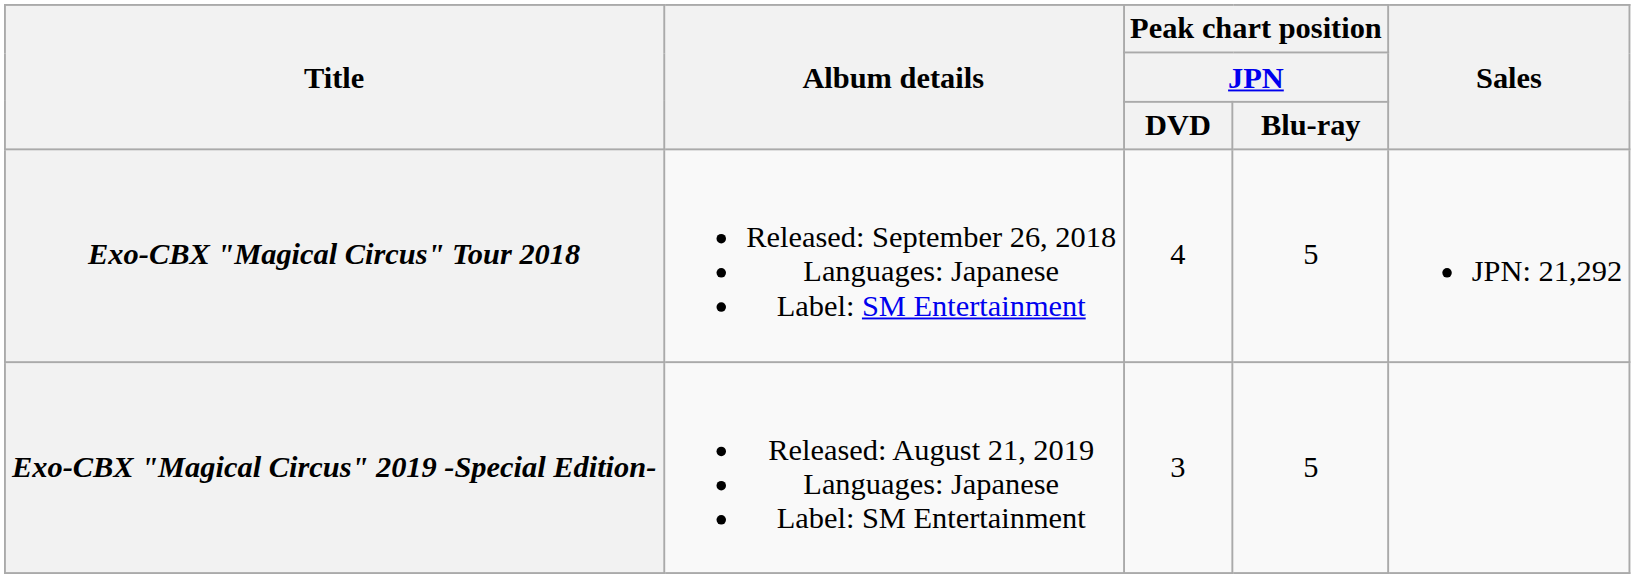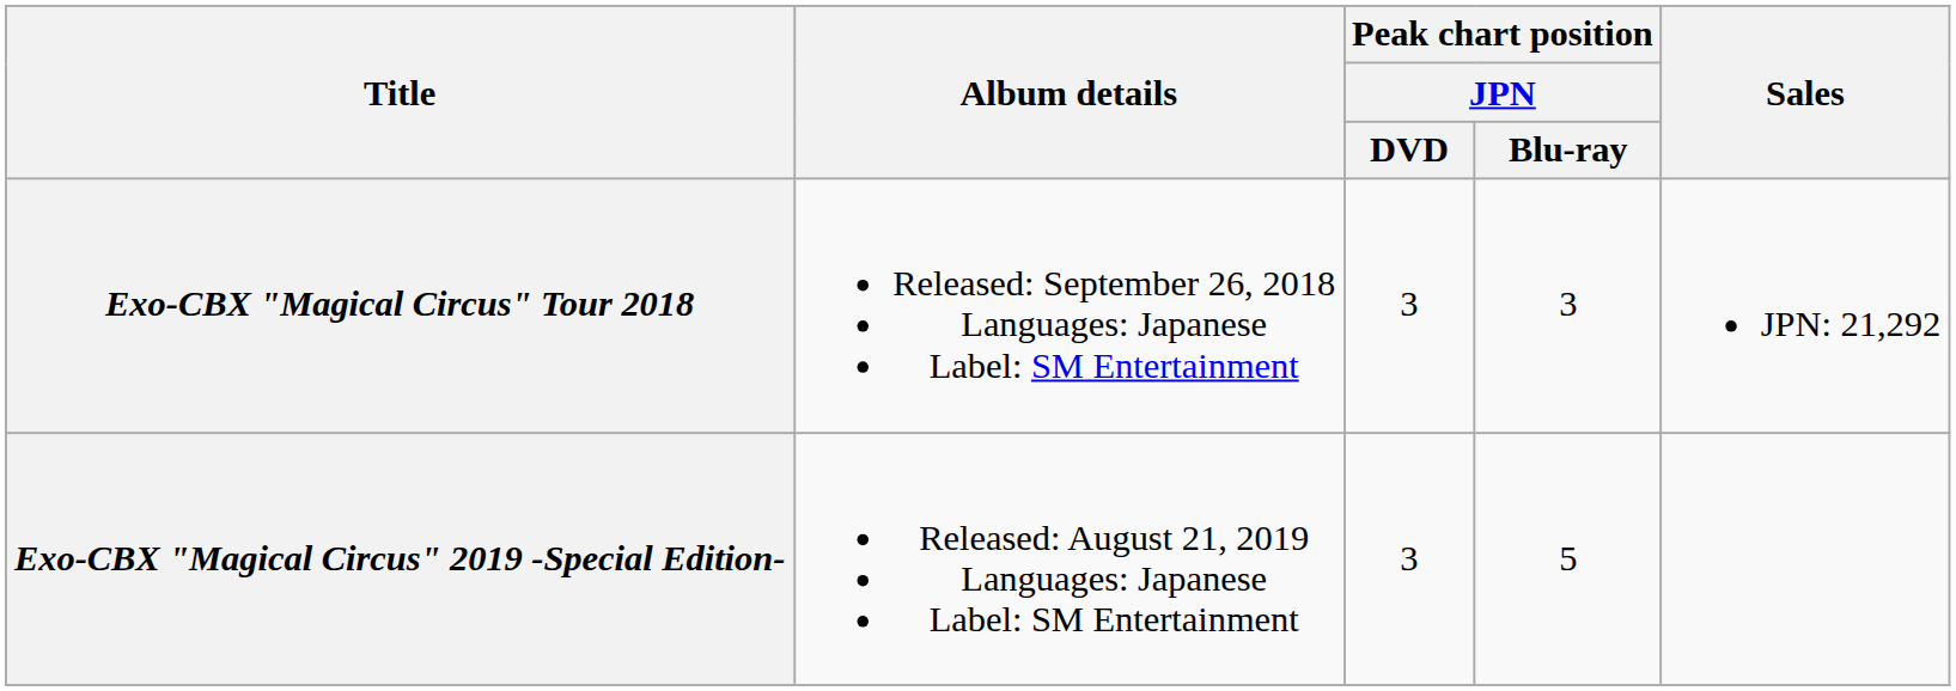 <table class="wikitable plainrowheaders" style="text-align:center">
 <tr>
 <th rowspan="3">Title</th>
 <th rowspan="3">Album details</th>
 <th colspan="2">Peak chart position</th>
 <th rowspan="3">Sales</th>
 </tr>
 <tr>
 <th scope="col" colspan="2"><a href='#'>JPN</a></th>
 </tr>
 <tr>
 <th>DVD<br></th>
 <th>Blu-ray<br></th>
 </tr>
 <tr>
 <th scope="row"><em>Exo-CBX "Magical Circus" Tour 2018</em></th>
 <td><br><ul><li>Released: September 26, 2018</li><li>Languages: Japanese</li><li>Label: <a href='#'>SM Entertainment</a></li></ul></td>
-<td>4</td>
-<td>5</td>
+<td>3</td>
+<td>3</td>
 <td><br><ul><li>JPN: 21,292</li></ul></td>
 </tr>
 <tr>
 <th scope="row"><em>Exo-CBX "Magical Circus" 2019 -Special Edition-</em></th>
 <td><br><ul><li>Released: August 21, 2019</li><li>Languages: Japanese</li><li>Label: SM Entertainment</li></ul></td>
 <td>3</td>
 <td>5</td>
 <td></td>
 </tr>
 </table>
